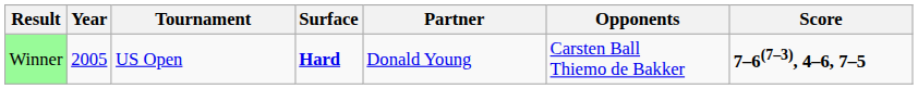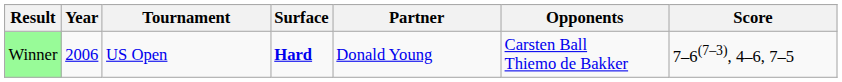 <table class="sortable wikitable" style=font-size:97%>
 <tr>
 <th>Result</th>
 <th>Year</th>
 <th width=150>Tournament</th>
 <th>Surface</th>
 <th width=150>Partner</th>
 <th width=150>Opponents</th>
 <th width=150>Score</th>
 </tr>
 <tr>
 <td style="background:#98fb98;">Winner</td>
-<td><a href='#'>2005</a></td>
+<td><a href='#'>2006</a></td>
 <td> <a href='#'>US Open</a></td>
 <td><strong><a href='#'>Hard</a></strong></td>
 <td> <a href='#'>Donald Young</a></td>
 <td> <a href='#'>Carsten Ball</a><br> <a href='#'>Thiemo de Bakker</a></td>
-<td><strong>7–6<sup>(7–3)</sup>, 4–6, 7–5</strong></td>
+<td>7–6<sup>(7–3)</sup>, 4–6, 7–5</td>
 </tr>
 </table>
